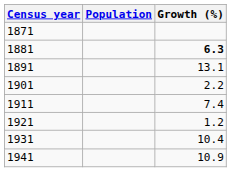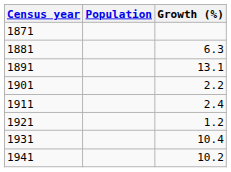 <table class="wikitable sortable">
 <tr>
 <th scope="col" style="text-align: left;"><a href='#'>Census year</a></th>
 <th scope="col" style="text-align: right;" data-sort-type="number"><a href='#'>Population</a></th>
 <th scope="col" style="text-align: right;" data-sort-type="number">Growth (%)</th>
 </tr>
 <tr>
 <td>1871</td>
 <td style="text-align: right;"></td>
 <td></td>
 </tr>
 <tr>
 <td>1881</td>
 <td style="text-align: right;"></td>
-<td style="text-align: right;"><strong>6.3</strong></td>
+<td style="text-align: right;">6.3</td>
 </tr>
 <tr>
 <td>1891</td>
 <td style="text-align: right;"></td>
 <td style="text-align: right;">13.1</td>
 </tr>
 <tr>
 <td>1901</td>
 <td style="text-align: right;"></td>
 <td style="text-align: right;">2.2</td>
 </tr>
 <tr>
 <td>1911</td>
 <td style="text-align: right;"></td>
-<td style="text-align: right;">7.4</td>
+<td style="text-align: right;">2.4</td>
 </tr>
 <tr>
 <td>1921</td>
 <td style="text-align: right;"></td>
 <td style="text-align: right;">1.2</td>
 </tr>
 <tr>
 <td>1931</td>
 <td style="text-align: right;"></td>
 <td style="text-align: right;">10.4</td>
 </tr>
 <tr>
 <td>1941</td>
 <td style="text-align: right;"></td>
-<td style="text-align: right;">10.9</td>
+<td style="text-align: right;">10.2</td>
 </tr>
 </table>
